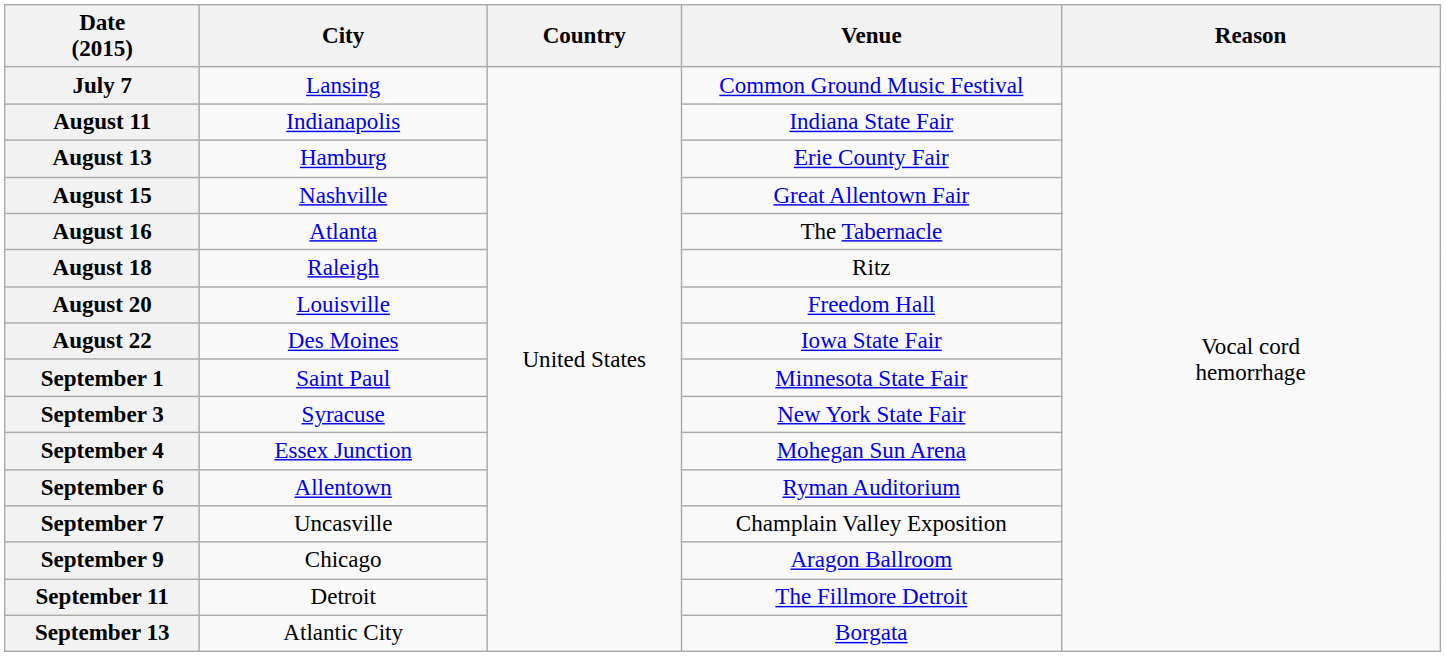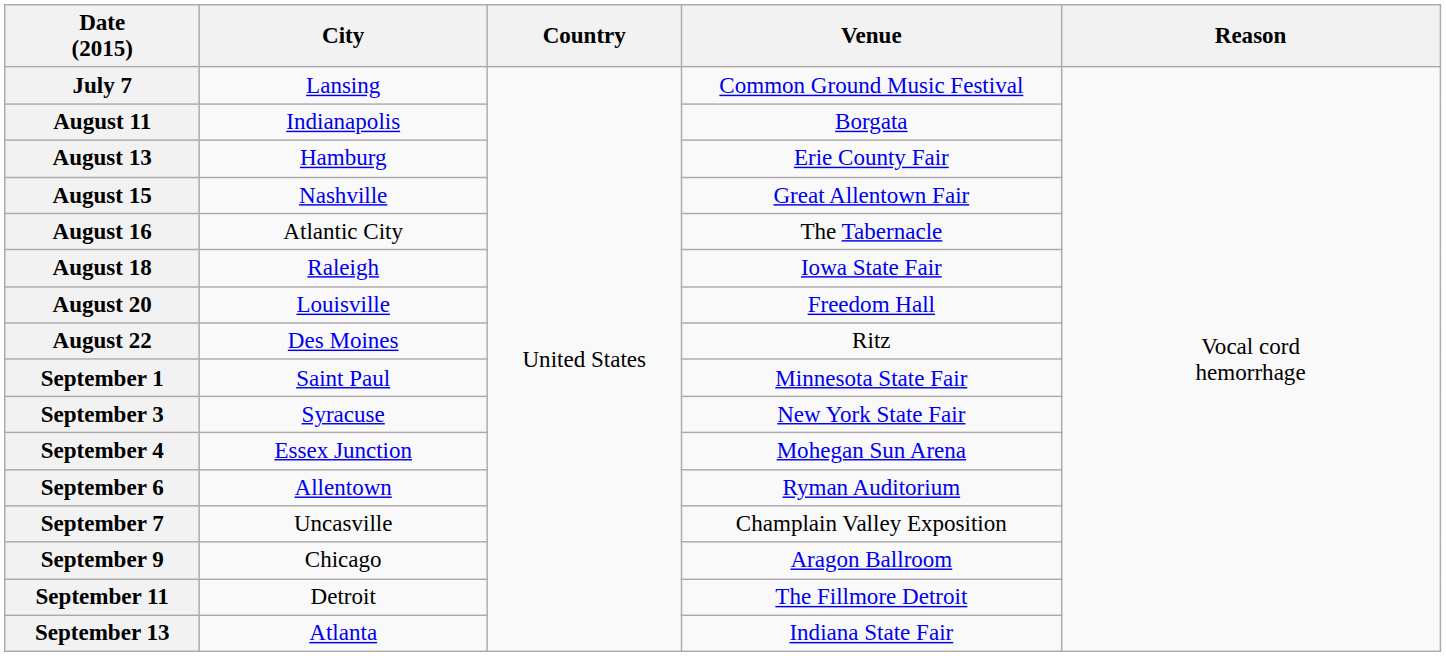 <table class="wikitable plainrowheaders" style="text-align:center;">
 <tr>
 <th scope="col" style="width:8em;">Date<br>(2015)</th>
 <th scope="col" style="width:12em;">City</th>
 <th scope="col" style="width:8em;">Country</th>
 <th scope="col" style="width:16em;">Venue</th>
 <th scope="col" style="width:16em;">Reason</th>
 </tr>
 <tr>
 <th scope="row" style="text-align:center;">July 7</th>
 <td><a href='#'>Lansing</a></td>
 <td rowspan="16">United States</td>
 <td><a href='#'>Common Ground Music Festival</a></td>
 <td rowspan="16">Vocal cord<br>hemorrhage</td>
 </tr>
 <tr>
 <th scope="row" style="text-align:center;">August 11</th>
 <td><a href='#'>Indianapolis</a></td>
-<td><a href='#'>Indiana State Fair</a></td>
+<td><a href='#'>Borgata</a></td>
 </tr>
 <tr>
 <th scope="row" style="text-align:center;">August 13</th>
 <td><a href='#'>Hamburg</a></td>
 <td><a href='#'>Erie County Fair</a></td>
 </tr>
 <tr>
 <th scope="row" style="text-align:center;">August 15</th>
 <td><a href='#'>Nashville</a></td>
 <td><a href='#'>Great Allentown Fair</a></td>
 </tr>
 <tr>
 <th scope="row" style="text-align:center;">August 16</th>
-<td><a href='#'>Atlanta</a></td>
+<td>Atlantic City</td>
 <td>The <a href='#'>Tabernacle</a></td>
 </tr>
 <tr>
 <th scope="row" style="text-align:center;">August 18</th>
 <td><a href='#'>Raleigh</a></td>
-<td>Ritz</td>
+<td><a href='#'>Iowa State Fair</a></td>
 </tr>
 <tr>
 <th scope="row" style="text-align:center;">August 20</th>
 <td><a href='#'>Louisville</a></td>
 <td><a href='#'>Freedom Hall</a></td>
 </tr>
 <tr>
 <th scope="row" style="text-align:center;">August 22</th>
 <td><a href='#'>Des Moines</a></td>
-<td><a href='#'>Iowa State Fair</a></td>
+<td>Ritz</td>
 </tr>
 <tr>
 <th scope="row" style="text-align:center;">September 1</th>
 <td><a href='#'>Saint Paul</a></td>
 <td><a href='#'>Minnesota State Fair</a></td>
 </tr>
 <tr>
 <th scope="row" style="text-align:center;">September 3</th>
 <td><a href='#'>Syracuse</a></td>
 <td><a href='#'>New York State Fair</a></td>
 </tr>
 <tr>
 <th scope="row" style="text-align:center;">September 4</th>
 <td><a href='#'>Essex Junction</a></td>
 <td><a href='#'>Mohegan Sun Arena</a></td>
 </tr>
 <tr>
 <th scope="row" style="text-align:center;">September 6</th>
 <td><a href='#'>Allentown</a></td>
 <td><a href='#'>Ryman Auditorium</a></td>
 </tr>
 <tr>
 <th scope="row" style="text-align:center;">September 7</th>
 <td>Uncasville</td>
 <td>Champlain Valley Exposition</td>
 </tr>
 <tr>
 <th scope="row" style="text-align:center;">September 9</th>
 <td>Chicago</td>
 <td><a href='#'>Aragon Ballroom</a></td>
 </tr>
 <tr>
 <th scope="row" style="text-align:center;">September 11</th>
 <td>Detroit</td>
 <td><a href='#'>The Fillmore Detroit</a></td>
 </tr>
 <tr>
 <th scope="row" style="text-align:center;">September 13</th>
-<td>Atlantic City</td>
-<td><a href='#'>Borgata</a></td>
+<td><a href='#'>Atlanta</a></td>
+<td><a href='#'>Indiana State Fair</a></td>
 </tr>
 </table>
